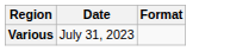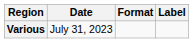 <table class="wikitable plainrowheaders">
 <tr>
 <th scope="col">Region</th>
 <th scope="col">Date</th>
 <th scope="col">Format</th>
+<th scope="col">Label</th>
 </tr>
 <tr>
 <th scope="row">Various</th>
 <td>July 31, 2023</td>
 <td></td>
+<td></td>
 </tr>
 </table>
